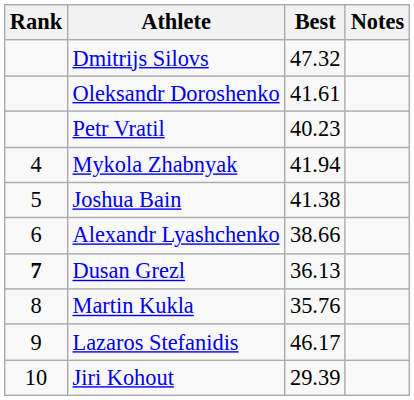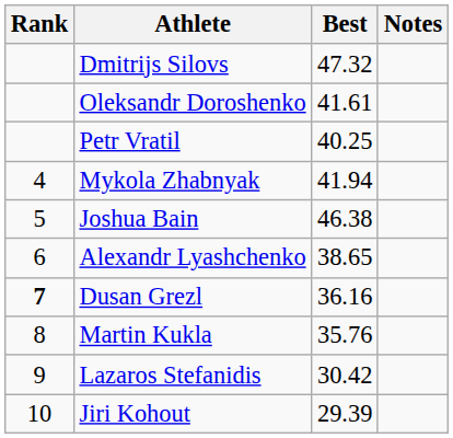 <table class="wikitable sortable" style="text-align:center">
 <tr>
 <th>Rank</th>
 <th>Athlete</th>
 <th>Best</th>
 <th>Notes</th>
 </tr>
 <tr>
 <td></td>
 <td style="text-align:left"><a href='#'>Dmitrijs Silovs</a><br></td>
 <td>47.32</td>
 <td></td>
 </tr>
 <tr>
 <td></td>
 <td style="text-align:left"><a href='#'>Oleksandr Doroshenko</a><br></td>
 <td>41.61</td>
 <td></td>
 </tr>
 <tr>
 <td></td>
 <td style="text-align:left"><a href='#'>Petr Vratil</a><br></td>
-<td>40.23</td>
+<td>40.25</td>
 <td></td>
 </tr>
 <tr>
 <td>4</td>
 <td style="text-align:left"><a href='#'>Mykola Zhabnyak</a><br></td>
 <td>41.94</td>
 <td></td>
 </tr>
 <tr>
 <td>5</td>
 <td style="text-align:left"><a href='#'>Joshua Bain</a><br></td>
-<td>41.38</td>
+<td>46.38</td>
 <td></td>
 </tr>
 <tr>
 <td>6</td>
 <td style="text-align:left"><a href='#'>Alexandr Lyashchenko</a><br></td>
-<td>38.66</td>
+<td>38.65</td>
 <td></td>
 </tr>
 <tr>
 <td><strong>7</strong></td>
 <td style="text-align:left"><a href='#'>Dusan Grezl</a><br></td>
-<td>36.13</td>
+<td>36.16</td>
 <td></td>
 </tr>
 <tr>
 <td>8</td>
 <td style="text-align:left"><a href='#'>Martin Kukla</a><br></td>
 <td>35.76</td>
 <td></td>
 </tr>
 <tr>
 <td>9</td>
 <td style="text-align:left"><a href='#'>Lazaros Stefanidis</a><br></td>
-<td>46.17</td>
+<td>30.42</td>
 <td></td>
 </tr>
 <tr>
 <td>10</td>
 <td style="text-align:left"><a href='#'>Jiri Kohout</a><br></td>
 <td>29.39</td>
 <td></td>
 </tr>
 </table>
